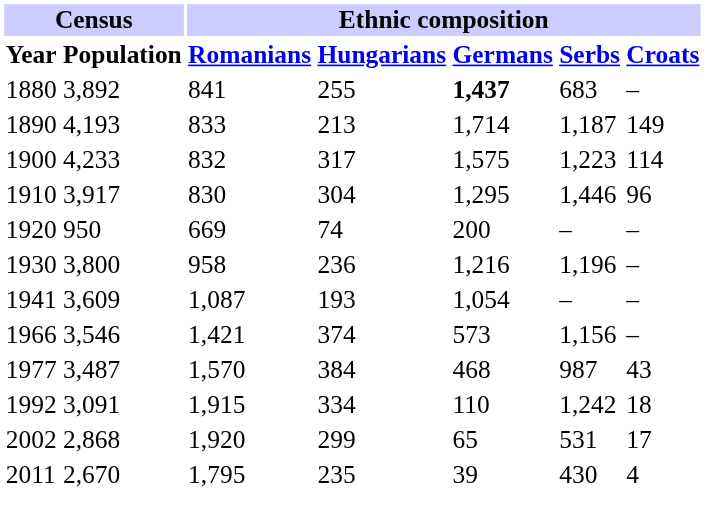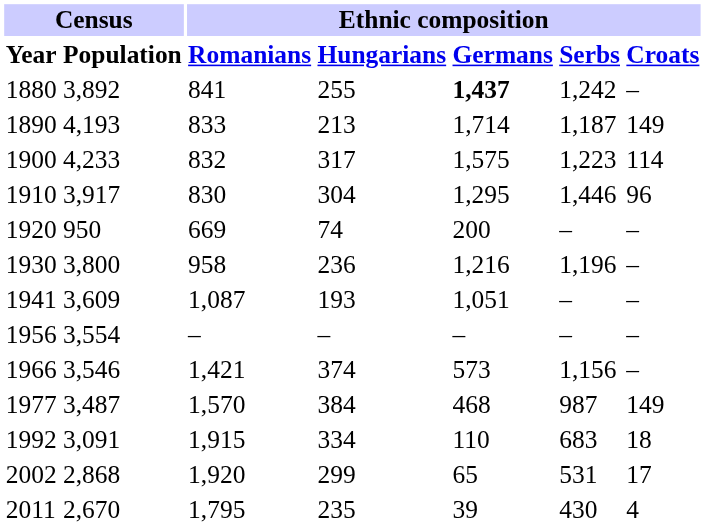 <table class="toccolours">
 <tr>
 <th align="center" colspan="2" style="background:#ccccff;">Census</th>
 <th align="center" colspan="5" style="background:#ccccff;">Ethnic composition</th>
 </tr>
 <tr>
 <th>Year</th>
 <th>Population</th>
 <th><a href='#'>Romanians</a></th>
 <th><a href='#'>Hungarians</a></th>
 <th><a href='#'>Germans</a></th>
 <th><a href='#'>Serbs</a></th>
 <th><a href='#'>Croats</a></th>
 </tr>
 <tr>
 <td>1880</td>
 <td>3,892</td>
 <td>841</td>
 <td>255</td>
 <td><strong>1,437</strong></td>
-<td>683</td>
+<td>1,242</td>
 <td>–</td>
 </tr>
 <tr>
 <td>1890</td>
 <td>4,193</td>
 <td>833</td>
 <td>213</td>
 <td>1,714</td>
 <td>1,187</td>
 <td>149</td>
 </tr>
 <tr>
 <td>1900</td>
 <td>4,233</td>
 <td>832</td>
 <td>317</td>
 <td>1,575</td>
 <td>1,223</td>
 <td>114</td>
 </tr>
 <tr>
 <td>1910</td>
 <td>3,917</td>
 <td>830</td>
 <td>304</td>
 <td>1,295</td>
 <td>1,446</td>
 <td>96</td>
 </tr>
 <tr>
 <td>1920</td>
 <td>950</td>
 <td>669</td>
 <td>74</td>
 <td>200</td>
 <td>–</td>
 <td>–</td>
 </tr>
 <tr>
 <td>1930</td>
 <td>3,800</td>
 <td>958</td>
 <td>236</td>
 <td>1,216</td>
 <td>1,196</td>
 <td>–</td>
 </tr>
 <tr>
 <td>1941</td>
 <td>3,609</td>
 <td>1,087</td>
 <td>193</td>
-<td>1,054</td>
+<td>1,051</td>
+<td>–</td>
+<td>–</td>
+</tr>
+<tr>
+<td>1956</td>
+<td>3,554</td>
+<td>–</td>
+<td>–</td>
+<td>–</td>
 <td>–</td>
 <td>–</td>
 </tr>
 <tr>
 <td>1966</td>
 <td>3,546</td>
 <td>1,421</td>
 <td>374</td>
 <td>573</td>
 <td>1,156</td>
 <td>–</td>
 </tr>
 <tr>
 <td>1977</td>
 <td>3,487</td>
 <td>1,570</td>
 <td>384</td>
 <td>468</td>
 <td>987</td>
-<td>43</td>
+<td>149</td>
 </tr>
 <tr>
 <td>1992</td>
 <td>3,091</td>
 <td>1,915</td>
 <td>334</td>
 <td>110</td>
-<td>1,242</td>
+<td>683</td>
 <td>18</td>
 </tr>
 <tr>
 <td>2002</td>
 <td>2,868</td>
 <td>1,920</td>
 <td>299</td>
 <td>65</td>
 <td>531</td>
 <td>17</td>
 </tr>
 <tr>
 <td>2011</td>
 <td>2,670</td>
 <td>1,795</td>
 <td>235</td>
 <td>39</td>
 <td>430</td>
 <td>4</td>
 </tr>
 </table>
